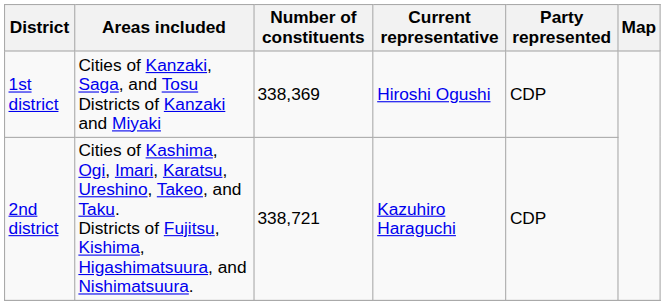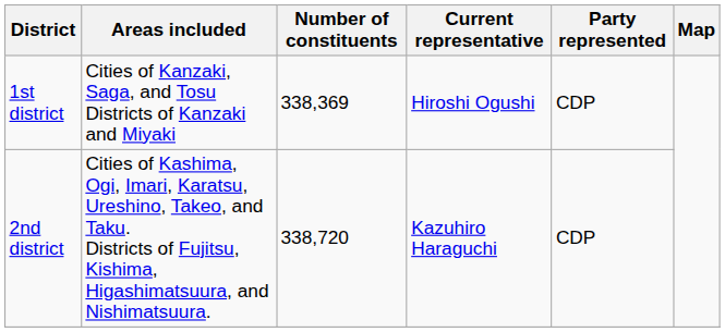 <table class="wikitable">
 <tr>
 <th>District</th>
 <th>Areas included</th>
 <th>Number of constituents</th>
 <th>Current representative</th>
 <th>Party represented</th>
 <th>Map</th>
 </tr>
 <tr>
 <td><a href='#'>1st district</a></td>
 <td>Cities of <a href='#'>Kanzaki</a>, <a href='#'>Saga</a>, and <a href='#'>Tosu</a><br>Districts of <a href='#'>Kanzaki</a> and <a href='#'>Miyaki</a></td>
 <td>338,369</td>
 <td><a href='#'>Hiroshi Ogushi</a></td>
 <td>CDP</td>
 <td rowspan=2></td>
 </tr>
 <tr>
 <td><a href='#'>2nd district</a></td>
 <td>Cities of <a href='#'>Kashima</a>, <a href='#'>Ogi</a>, <a href='#'>Imari</a>, <a href='#'>Karatsu</a>, <a href='#'>Ureshino</a>, <a href='#'>Takeo</a>, and <a href='#'>Taku</a>.<br>Districts of <a href='#'>Fujitsu</a>, <a href='#'>Kishima</a>, <a href='#'>Higashimatsuura</a>, and <a href='#'>Nishimatsuura</a>.</td>
-<td>338,721</td>
+<td>338,720</td>
 <td><a href='#'>Kazuhiro Haraguchi</a></td>
 <td>CDP</td>
 </tr>
 <tr>
 </tr>
 </table>
